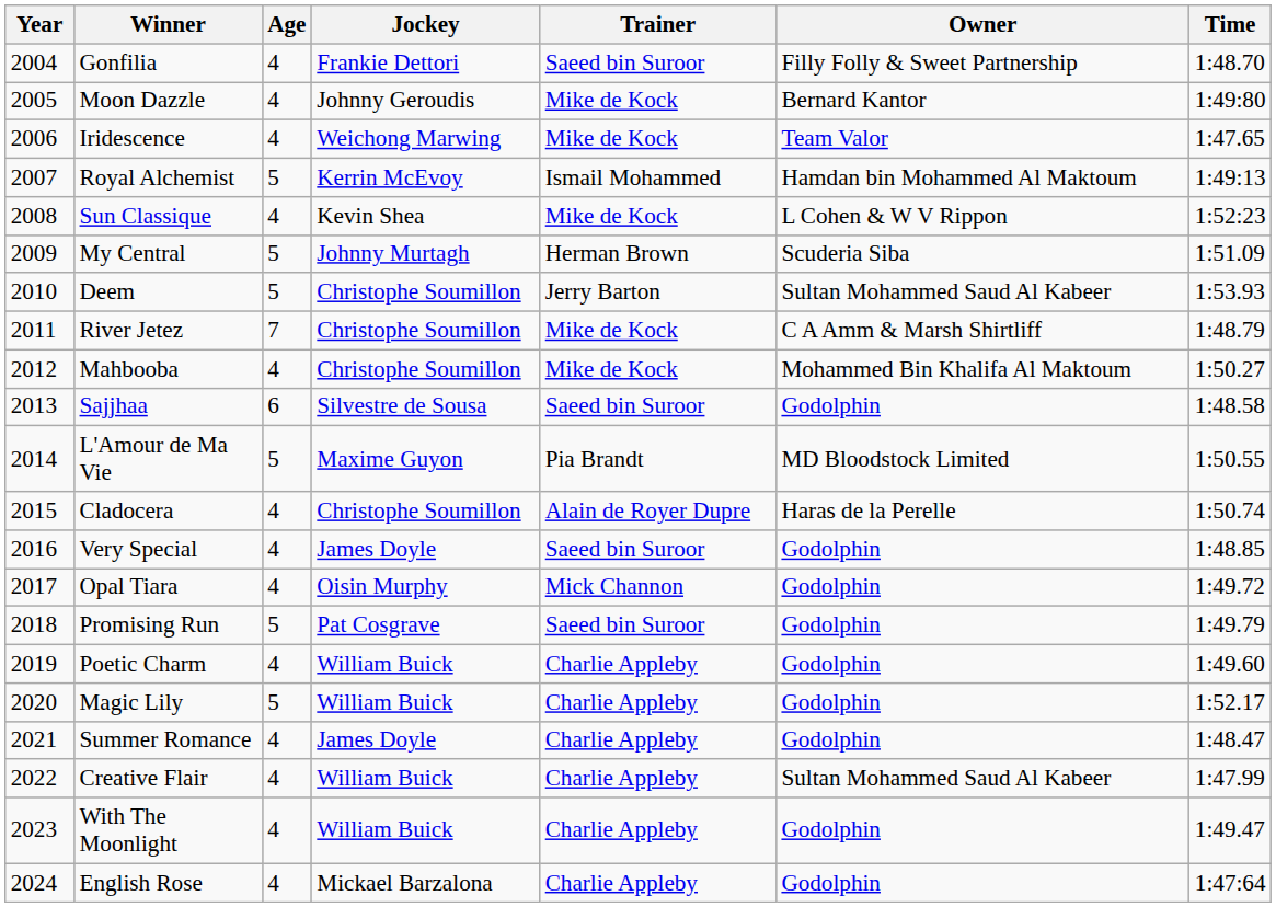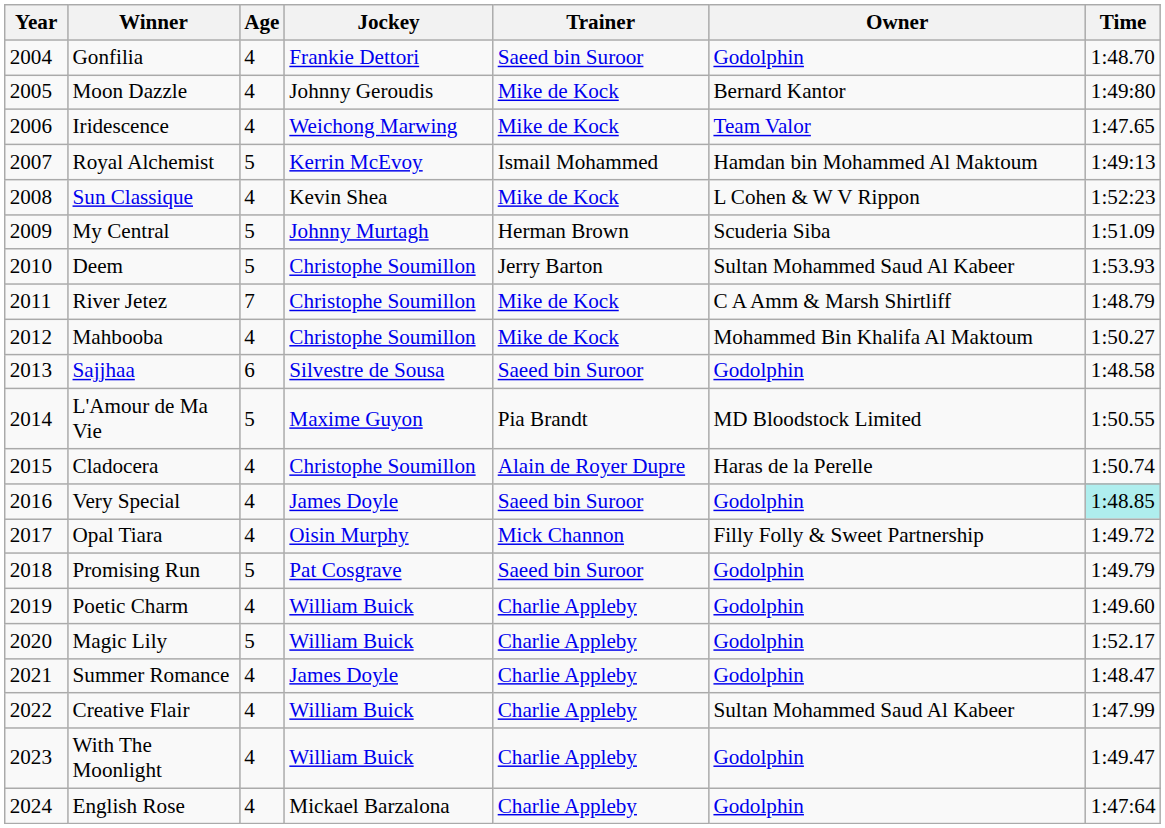 <table class="wikitable sortable" style="font-size:90%">
 <tr>
 <th style="width:36px">Year<br></th>
 <th style="width:110px">Winner<br></th>
 <th>Age<br></th>
 <th style="width:135px">Jockey<br></th>
 <th style="width:140px">Trainer<br></th>
 <th style="width:250px">Owner<br></th>
 <th>Time<br></th>
 </tr>
 <tr>
 <td>2004</td>
 <td>Gonfilia</td>
 <td>4</td>
 <td><a href='#'>Frankie Dettori</a></td>
 <td><a href='#'>Saeed bin Suroor</a></td>
-<td>Filly Folly & Sweet Partnership</td>
+<td><a href='#'>Godolphin</a></td>
 <td>1:48.70</td>
 </tr>
 <tr>
 <td>2005</td>
 <td>Moon Dazzle</td>
 <td>4</td>
 <td>Johnny Geroudis</td>
 <td><a href='#'>Mike de Kock</a></td>
 <td>Bernard Kantor</td>
 <td>1:49:80</td>
 </tr>
 <tr>
 <td>2006</td>
 <td>Iridescence</td>
 <td>4</td>
 <td><a href='#'>Weichong Marwing</a></td>
 <td><a href='#'>Mike de Kock</a></td>
 <td><a href='#'>Team Valor</a></td>
 <td>1:47.65</td>
 </tr>
 <tr>
 <td>2007</td>
 <td>Royal Alchemist</td>
 <td>5</td>
 <td><a href='#'>Kerrin McEvoy</a></td>
 <td>Ismail Mohammed</td>
 <td>Hamdan bin Mohammed Al Maktoum</td>
 <td>1:49:13</td>
 </tr>
 <tr>
 <td>2008</td>
 <td><a href='#'>Sun Classique</a></td>
 <td>4</td>
 <td>Kevin Shea</td>
 <td><a href='#'>Mike de Kock</a></td>
 <td>L Cohen & W V Rippon</td>
 <td>1:52:23</td>
 </tr>
 <tr>
 <td>2009</td>
 <td>My Central</td>
 <td>5</td>
 <td><a href='#'>Johnny Murtagh</a></td>
 <td>Herman Brown</td>
 <td>Scuderia Siba</td>
 <td>1:51.09</td>
 </tr>
 <tr>
 <td>2010</td>
 <td>Deem</td>
 <td>5</td>
 <td><a href='#'>Christophe Soumillon</a></td>
 <td>Jerry Barton</td>
 <td>Sultan Mohammed Saud Al Kabeer</td>
 <td>1:53.93</td>
 </tr>
 <tr>
 <td>2011</td>
 <td>River Jetez</td>
 <td>7</td>
 <td><a href='#'>Christophe Soumillon</a></td>
 <td><a href='#'>Mike de Kock</a></td>
 <td>C A Amm & Marsh Shirtliff</td>
 <td>1:48.79</td>
 </tr>
 <tr>
 <td>2012</td>
 <td>Mahbooba</td>
 <td>4</td>
 <td><a href='#'>Christophe Soumillon</a></td>
 <td><a href='#'>Mike de Kock</a></td>
 <td>Mohammed Bin Khalifa Al Maktoum</td>
 <td>1:50.27</td>
 </tr>
 <tr>
 <td>2013</td>
 <td><a href='#'>Sajjhaa</a></td>
 <td>6</td>
 <td><a href='#'>Silvestre de Sousa</a></td>
 <td><a href='#'>Saeed bin Suroor</a></td>
 <td><a href='#'>Godolphin</a></td>
 <td>1:48.58</td>
 </tr>
 <tr>
 <td>2014</td>
 <td>L'Amour de Ma Vie</td>
 <td>5</td>
 <td><a href='#'>Maxime Guyon</a></td>
 <td>Pia Brandt</td>
 <td>MD Bloodstock Limited</td>
 <td>1:50.55</td>
 </tr>
 <tr>
 <td>2015</td>
 <td>Cladocera</td>
 <td>4</td>
 <td><a href='#'>Christophe Soumillon</a></td>
 <td><a href='#'>Alain de Royer Dupre</a></td>
 <td>Haras de la Perelle</td>
 <td>1:50.74</td>
 </tr>
 <tr>
 <td>2016</td>
 <td>Very Special</td>
 <td>4</td>
 <td><a href='#'>James Doyle</a></td>
 <td><a href='#'>Saeed bin Suroor</a></td>
 <td><a href='#'>Godolphin</a></td>
-<td>1:48.85</td>
+<td style="background: paleturquoise;">1:48.85</td>
 </tr>
 <tr>
 <td>2017</td>
 <td>Opal Tiara</td>
 <td>4</td>
 <td><a href='#'>Oisin Murphy</a></td>
 <td><a href='#'>Mick Channon</a></td>
-<td><a href='#'>Godolphin</a></td>
+<td>Filly Folly & Sweet Partnership</td>
 <td>1:49.72</td>
 </tr>
 <tr>
 <td>2018</td>
 <td>Promising Run</td>
 <td>5</td>
 <td><a href='#'>Pat Cosgrave</a></td>
 <td><a href='#'>Saeed bin Suroor</a></td>
 <td><a href='#'>Godolphin</a></td>
 <td>1:49.79</td>
 </tr>
 <tr>
 <td>2019</td>
 <td>Poetic Charm</td>
 <td>4</td>
 <td><a href='#'>William Buick</a></td>
 <td><a href='#'>Charlie Appleby</a></td>
 <td><a href='#'>Godolphin</a></td>
 <td>1:49.60</td>
 </tr>
 <tr>
 <td>2020</td>
 <td>Magic Lily</td>
 <td>5</td>
 <td><a href='#'>William Buick</a></td>
 <td><a href='#'>Charlie Appleby</a></td>
 <td><a href='#'>Godolphin</a></td>
 <td>1:52.17</td>
 </tr>
 <tr>
 <td>2021</td>
 <td>Summer Romance</td>
 <td>4</td>
 <td><a href='#'>James Doyle</a></td>
 <td><a href='#'>Charlie Appleby</a></td>
 <td><a href='#'>Godolphin</a></td>
 <td>1:48.47</td>
 </tr>
 <tr>
 <td>2022</td>
 <td>Creative Flair</td>
 <td>4</td>
 <td><a href='#'>William Buick</a></td>
 <td><a href='#'>Charlie Appleby</a></td>
 <td>Sultan Mohammed Saud Al Kabeer</td>
 <td>1:47.99</td>
 </tr>
 <tr>
 <td>2023</td>
 <td>With The Moonlight</td>
 <td>4</td>
 <td><a href='#'>William Buick</a></td>
 <td><a href='#'>Charlie Appleby</a></td>
 <td><a href='#'>Godolphin</a></td>
 <td>1:49.47</td>
 </tr>
 <tr>
 <td>2024</td>
 <td>English Rose</td>
 <td>4</td>
 <td>Mickael Barzalona</td>
 <td><a href='#'>Charlie Appleby</a></td>
 <td><a href='#'>Godolphin</a></td>
 <td>1:47:64</td>
 </tr>
 </table>
